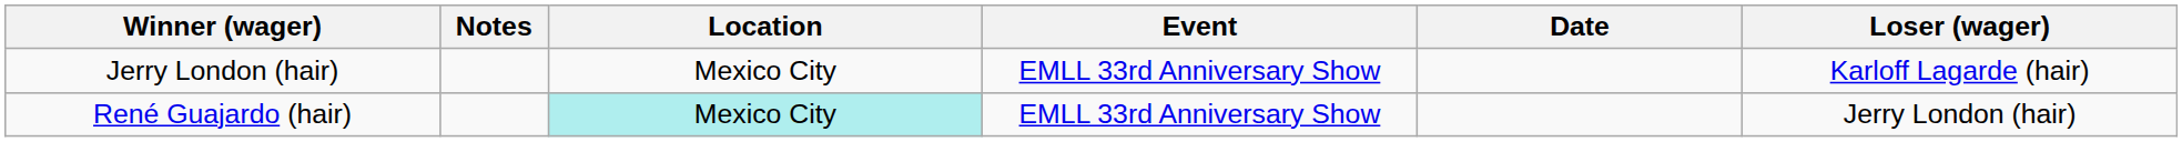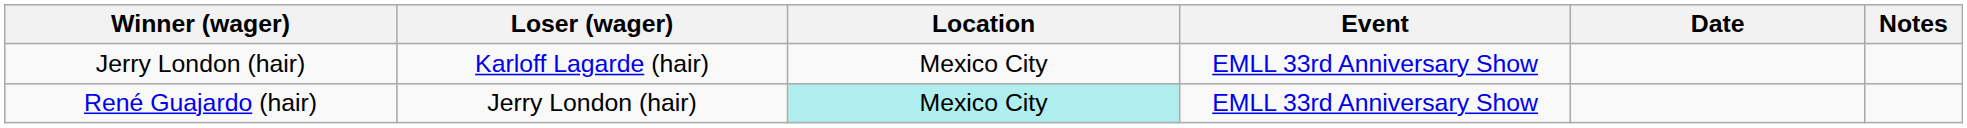 <table class="wikitable sortable" width=100%  style="text-align: center">
 <tr>
 <th width=20% scope="col">Winner (wager)</th>
-<th class="unsortable" width=5% scope="col">Notes</th>
+<th width=20% scope="col">Loser (wager)</th>
 <th width=20% scope="col">Location</th>
 <th width=20% scope="col">Event</th>
 <th width=15% scope="col">Date</th>
-<th width=20% scope="col">Loser (wager)</th>
+<th class="unsortable" width=5% scope="col">Notes</th>
 </tr>
 <tr>
 <td>Jerry London (hair)</td>
-<td></td>
+<td><a href='#'>Karloff Lagarde</a> (hair)</td>
 <td>Mexico City</td>
 <td><a href='#'>EMLL 33rd Anniversary Show</a></td>
 <td></td>
-<td><a href='#'>Karloff Lagarde</a> (hair)</td>
+<td></td>
 </tr>
 <tr>
 <td><a href='#'>René Guajardo</a> (hair)</td>
-<td></td>
+<td>Jerry London (hair)</td>
 <td style="background: paleturquoise;">Mexico City</td>
 <td><a href='#'>EMLL 33rd Anniversary Show</a></td>
 <td></td>
-<td>Jerry London (hair)</td>
+<td></td>
 </tr>
 </table>
